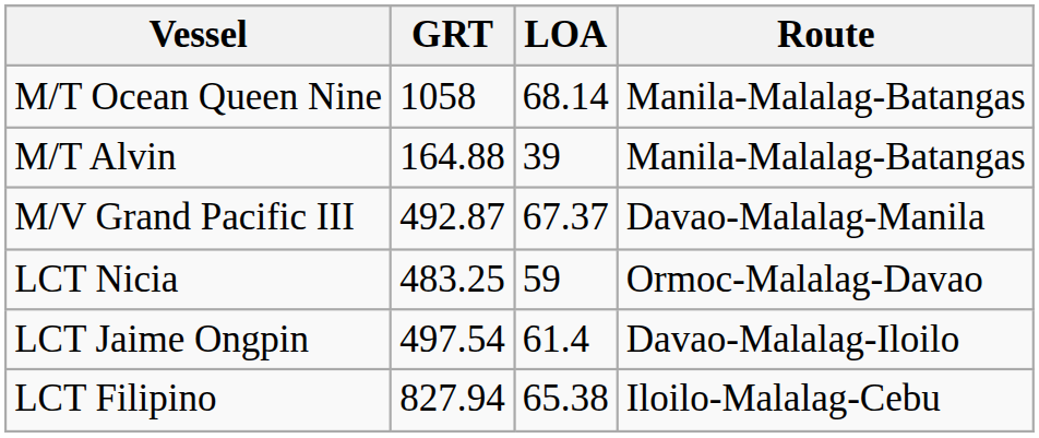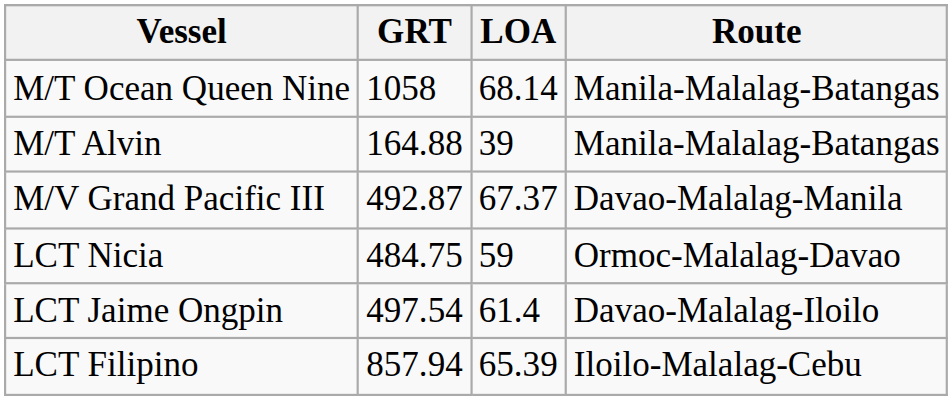 <table class="wikitable sortable">
 <tr>
 </tr>
 <tr>
 <th>Vessel</th>
 <th>GRT</th>
 <th>LOA</th>
 <th>Route</th>
 </tr>
 <tr>
 <td>M/T Ocean Queen Nine</td>
 <td>1058</td>
 <td>68.14</td>
 <td>Manila-Malalag-Batangas</td>
 </tr>
 <tr>
 <td>M/T Alvin</td>
 <td>164.88</td>
 <td>39</td>
 <td>Manila-Malalag-Batangas</td>
 </tr>
 <tr>
 <td>M/V Grand Pacific III</td>
 <td>492.87</td>
 <td>67.37</td>
 <td>Davao-Malalag-Manila</td>
 </tr>
 <tr>
 <td>LCT Nicia</td>
-<td>483.25</td>
+<td>484.75</td>
 <td>59</td>
 <td>Ormoc-Malalag-Davao</td>
 </tr>
 <tr>
 <td>LCT Jaime Ongpin</td>
 <td>497.54</td>
 <td>61.4</td>
 <td>Davao-Malalag-Iloilo</td>
 </tr>
 <tr>
 <td>LCT Filipino</td>
-<td>827.94</td>
-<td>65.38</td>
+<td>857.94</td>
+<td>65.39</td>
 <td>Iloilo-Malalag-Cebu</td>
 </tr>
 </table>
